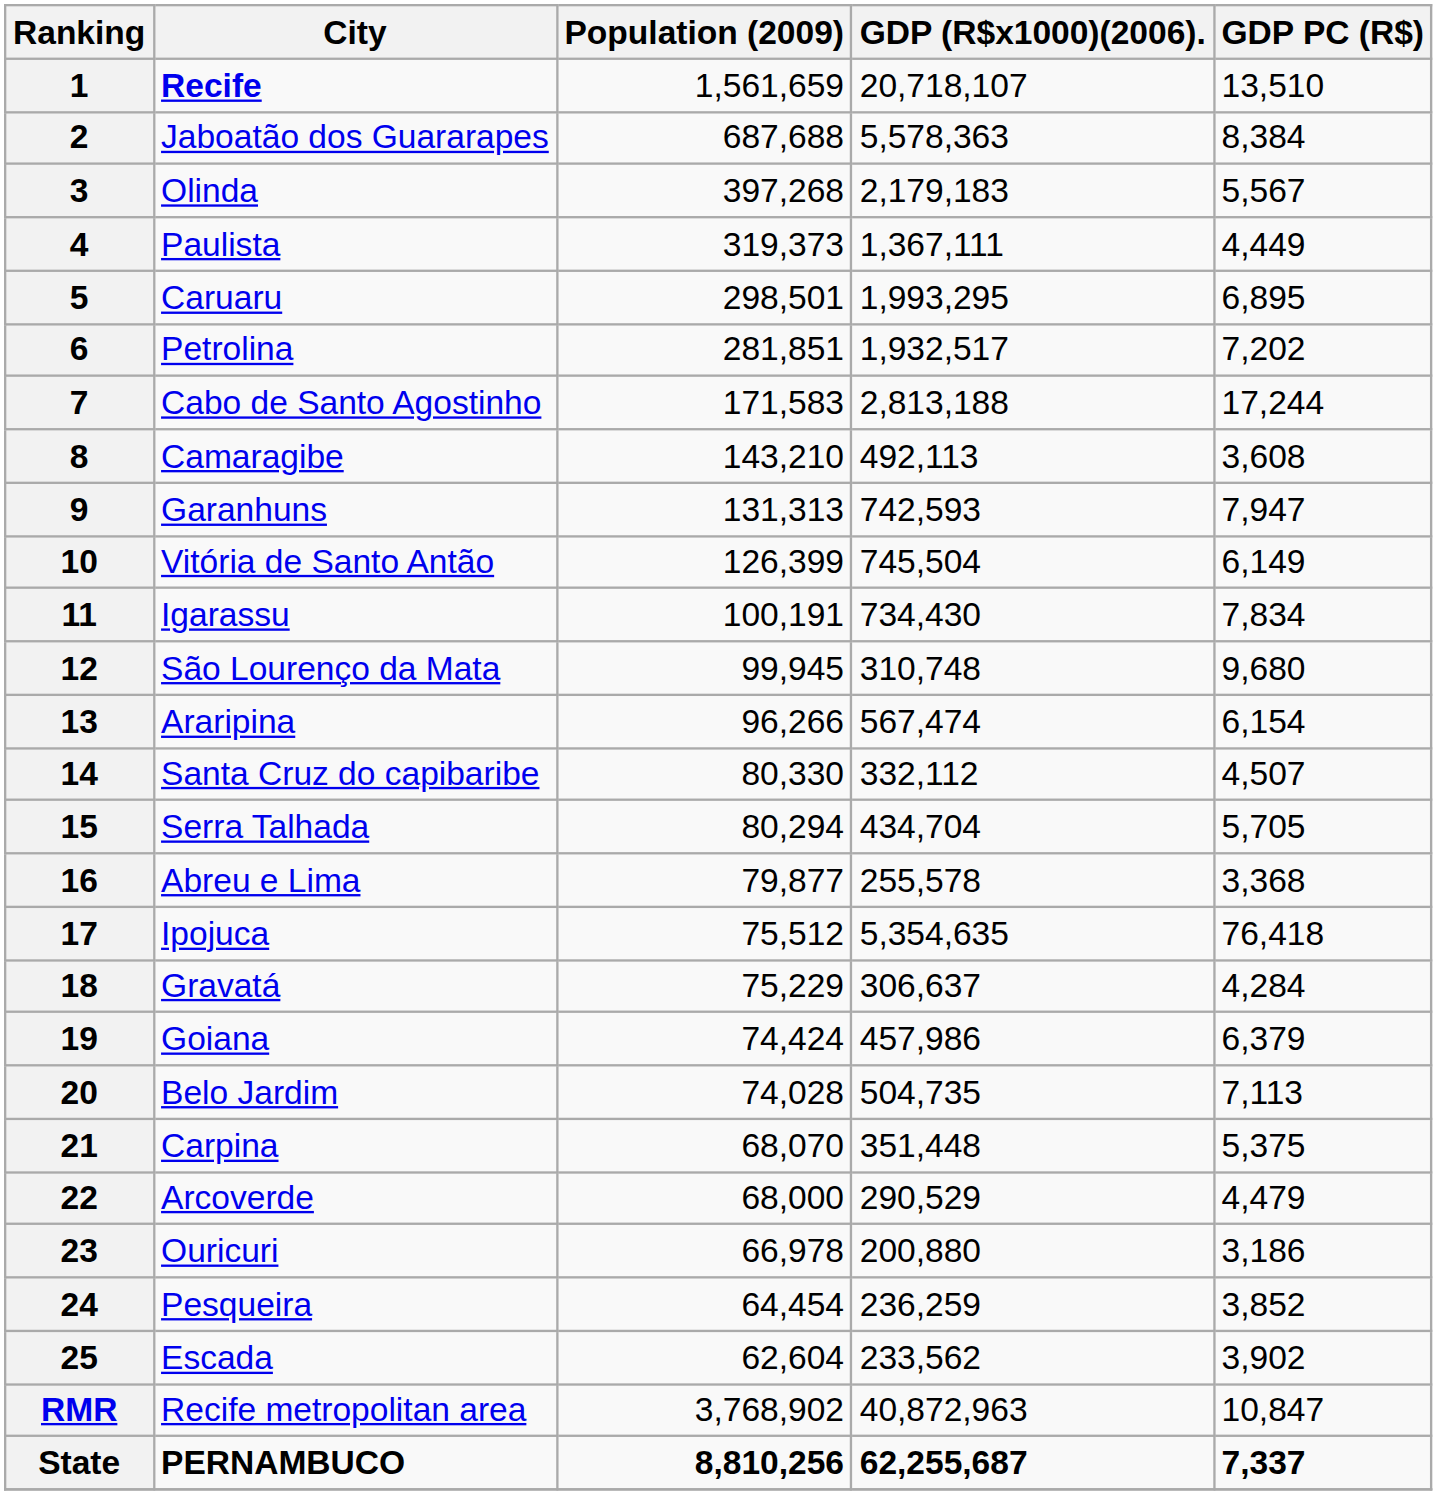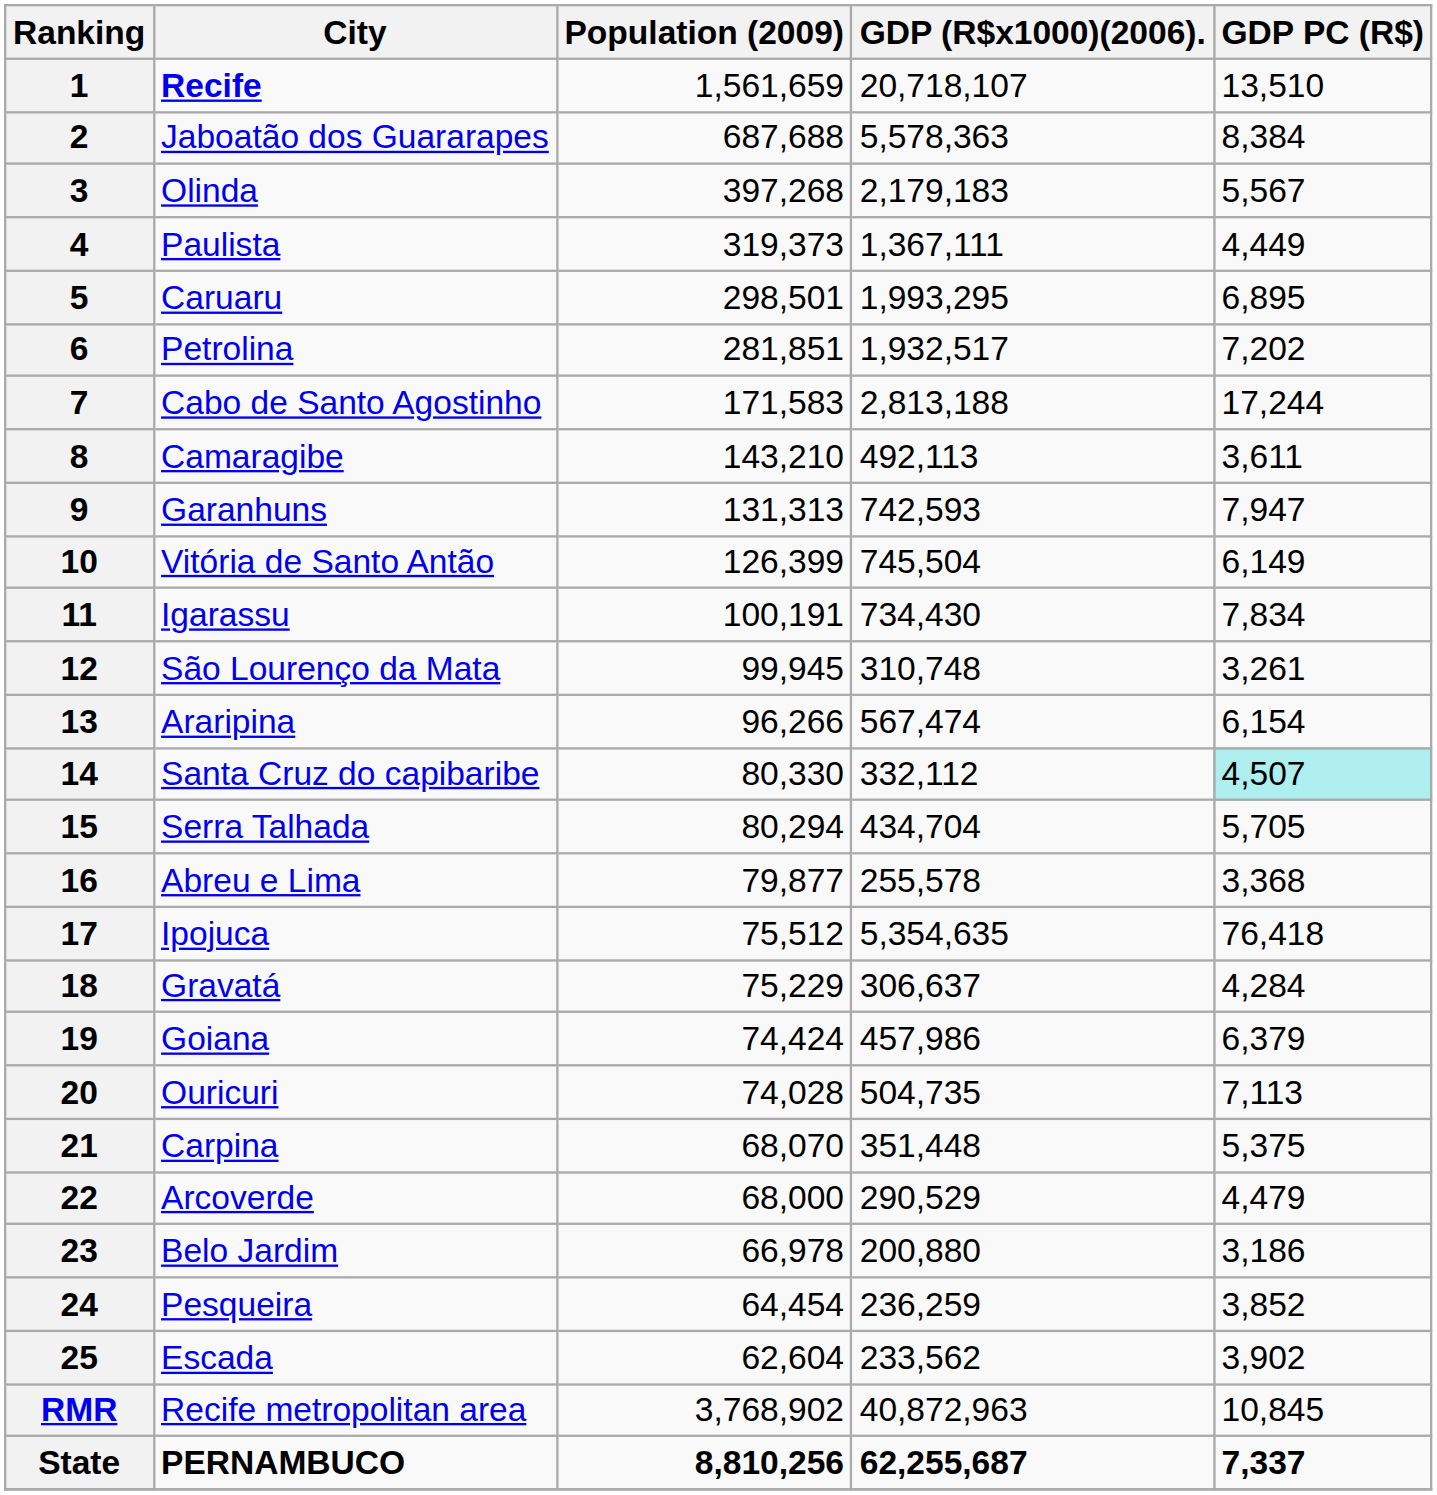 <table class="wikitable sortable" style="float: center; font-size:90%;">
 <tr>
 <th>Ranking</th>
 <th>City</th>
 <th>Population (2009)</th>
 <th>GDP (R$x1000)(2006).</th>
 <th>GDP PC (R$)</th>
 </tr>
 <tr>
 <th>1</th>
 <td><strong><a href='#'>Recife</a></strong></td>
 <td align="right">1,561,659</td>
 <td>20,718,107</td>
 <td>13,510</td>
 </tr>
 <tr>
 <th>2</th>
 <td><a href='#'>Jaboatão dos Guararapes</a></td>
 <td align="right">687,688</td>
 <td>5,578,363</td>
 <td>8,384</td>
 </tr>
 <tr>
 <th>3</th>
 <td><a href='#'>Olinda</a></td>
 <td align="right">397,268</td>
 <td>2,179,183</td>
 <td>5,567</td>
 </tr>
 <tr>
 <th>4</th>
 <td><a href='#'>Paulista</a></td>
 <td align="right">319,373</td>
 <td>1,367,111</td>
 <td>4,449</td>
 </tr>
 <tr>
 <th>5</th>
 <td><a href='#'>Caruaru</a></td>
 <td align="right">298,501</td>
 <td>1,993,295</td>
 <td>6,895</td>
 </tr>
 <tr>
 <th>6</th>
 <td><a href='#'>Petrolina</a></td>
 <td align="right">281,851</td>
 <td>1,932,517</td>
 <td>7,202</td>
 </tr>
 <tr>
 <th>7</th>
 <td><a href='#'>Cabo de Santo Agostinho</a></td>
 <td align="right">171,583</td>
 <td>2,813,188</td>
 <td>17,244</td>
 </tr>
 <tr>
 <th>8</th>
 <td><a href='#'>Camaragibe</a></td>
 <td align="right">143,210</td>
 <td>492,113</td>
-<td>3,608</td>
+<td>3,611</td>
 </tr>
 <tr>
 <th>9</th>
 <td><a href='#'>Garanhuns</a></td>
 <td align="right">131,313</td>
 <td>742,593</td>
 <td>7,947</td>
 </tr>
 <tr>
 <th>10</th>
 <td><a href='#'>Vitória de Santo Antão</a></td>
 <td align="right">126,399</td>
 <td>745,504</td>
 <td>6,149</td>
 </tr>
 <tr>
 <th>11</th>
 <td><a href='#'>Igarassu</a></td>
 <td align="right">100,191</td>
 <td>734,430</td>
 <td>7,834</td>
 </tr>
 <tr>
 <th>12</th>
 <td><a href='#'>São Lourenço da Mata</a></td>
 <td align="right">99,945</td>
 <td>310,748</td>
-<td>9,680</td>
+<td>3,261</td>
 </tr>
 <tr>
 <th>13</th>
 <td><a href='#'>Araripina</a></td>
 <td align="right">96,266</td>
 <td>567,474</td>
 <td>6,154</td>
 </tr>
 <tr>
 <th>14</th>
 <td><a href='#'>Santa Cruz do capibaribe</a></td>
 <td align="right">80,330</td>
 <td>332,112</td>
-<td>4,507</td>
+<td style="background: paleturquoise;">4,507</td>
 </tr>
 <tr>
 <th>15</th>
 <td><a href='#'>Serra Talhada</a></td>
 <td align="right">80,294</td>
 <td>434,704</td>
 <td>5,705</td>
 </tr>
 <tr>
 <th>16</th>
 <td><a href='#'>Abreu e Lima</a></td>
 <td align="right">79,877</td>
 <td>255,578</td>
 <td>3,368</td>
 </tr>
 <tr>
 <th>17</th>
 <td><a href='#'>Ipojuca</a></td>
 <td align="right">75,512</td>
 <td>5,354,635</td>
 <td>76,418</td>
 </tr>
 <tr>
 <th>18</th>
 <td><a href='#'>Gravatá</a></td>
 <td align="right">75,229</td>
 <td>306,637</td>
 <td>4,284</td>
 </tr>
 <tr>
 <th>19</th>
 <td><a href='#'>Goiana</a></td>
 <td align="right">74,424</td>
 <td>457,986</td>
 <td>6,379</td>
 </tr>
 <tr>
 <th>20</th>
-<td><a href='#'>Belo Jardim</a></td>
+<td><a href='#'>Ouricuri</a></td>
 <td align="right">74,028</td>
 <td>504,735</td>
 <td>7,113</td>
 </tr>
 <tr>
 <th>21</th>
 <td><a href='#'>Carpina</a></td>
 <td align="right">68,070</td>
 <td>351,448</td>
 <td>5,375</td>
 </tr>
 <tr>
 <th>22</th>
 <td><a href='#'>Arcoverde</a></td>
 <td align="right">68,000</td>
 <td>290,529</td>
 <td>4,479</td>
 </tr>
 <tr>
 <th>23</th>
-<td><a href='#'>Ouricuri</a></td>
+<td><a href='#'>Belo Jardim</a></td>
 <td align="right">66,978</td>
 <td>200,880</td>
 <td>3,186</td>
 </tr>
 <tr>
 <th>24</th>
 <td><a href='#'>Pesqueira</a></td>
 <td align="right">64,454</td>
 <td>236,259</td>
 <td>3,852</td>
 </tr>
 <tr>
 <th>25</th>
 <td><a href='#'>Escada</a></td>
 <td align="right">62,604</td>
 <td>233,562</td>
 <td>3,902</td>
 </tr>
 <tr>
 <th><a href='#'>RMR</a></th>
 <td><a href='#'>Recife metropolitan area</a></td>
 <td align="right">3,768,902</td>
 <td>40,872,963</td>
-<td>10,847</td>
+<td>10,845</td>
 </tr>
 <tr>
 <th>State</th>
 <td><strong>PERNAMBUCO</strong></td>
 <td align="right"><strong>8,810,256</strong></td>
 <td><strong>62,255,687</strong></td>
 <td><strong>7,337</strong></td>
 </tr>
 <tr>
 </tr>
 </table>
